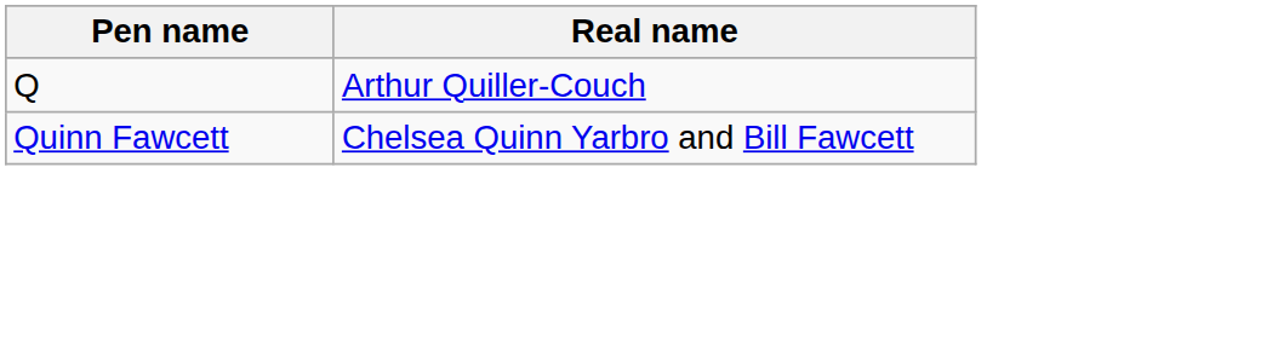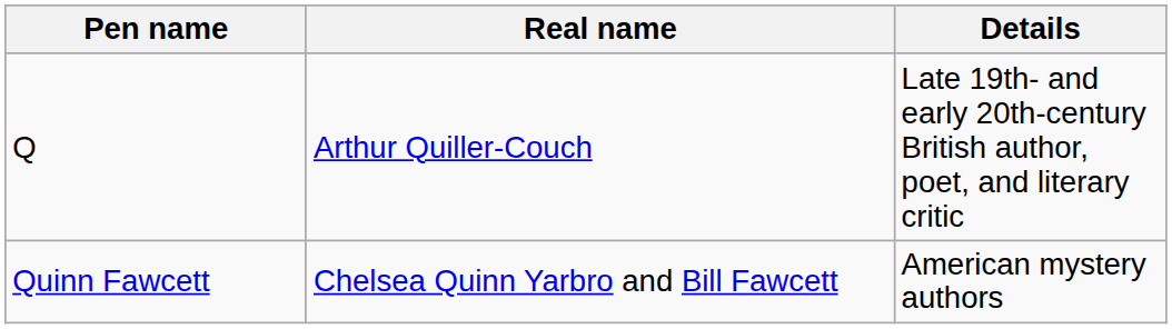 <table class="wikitable sortable">
 <tr>
 <th style="width:150px;">Pen name</th>
 <th style="width:300px;">Real name</th>
+<th class=unsortable>Details</th>
 </tr>
 <tr>
 <td>Q</td>
 <td><a href='#'>Arthur Quiller-Couch</a></td>
+<td>Late 19th- and early 20th-century British author, poet, and literary critic</td>
 </tr>
 <tr>
 <td><a href='#'>Quinn Fawcett</a></td>
 <td><a href='#'>Chelsea Quinn Yarbro</a> and <a href='#'>Bill Fawcett</a></td>
+<td>American mystery authors</td>
 </tr>
 </table>
